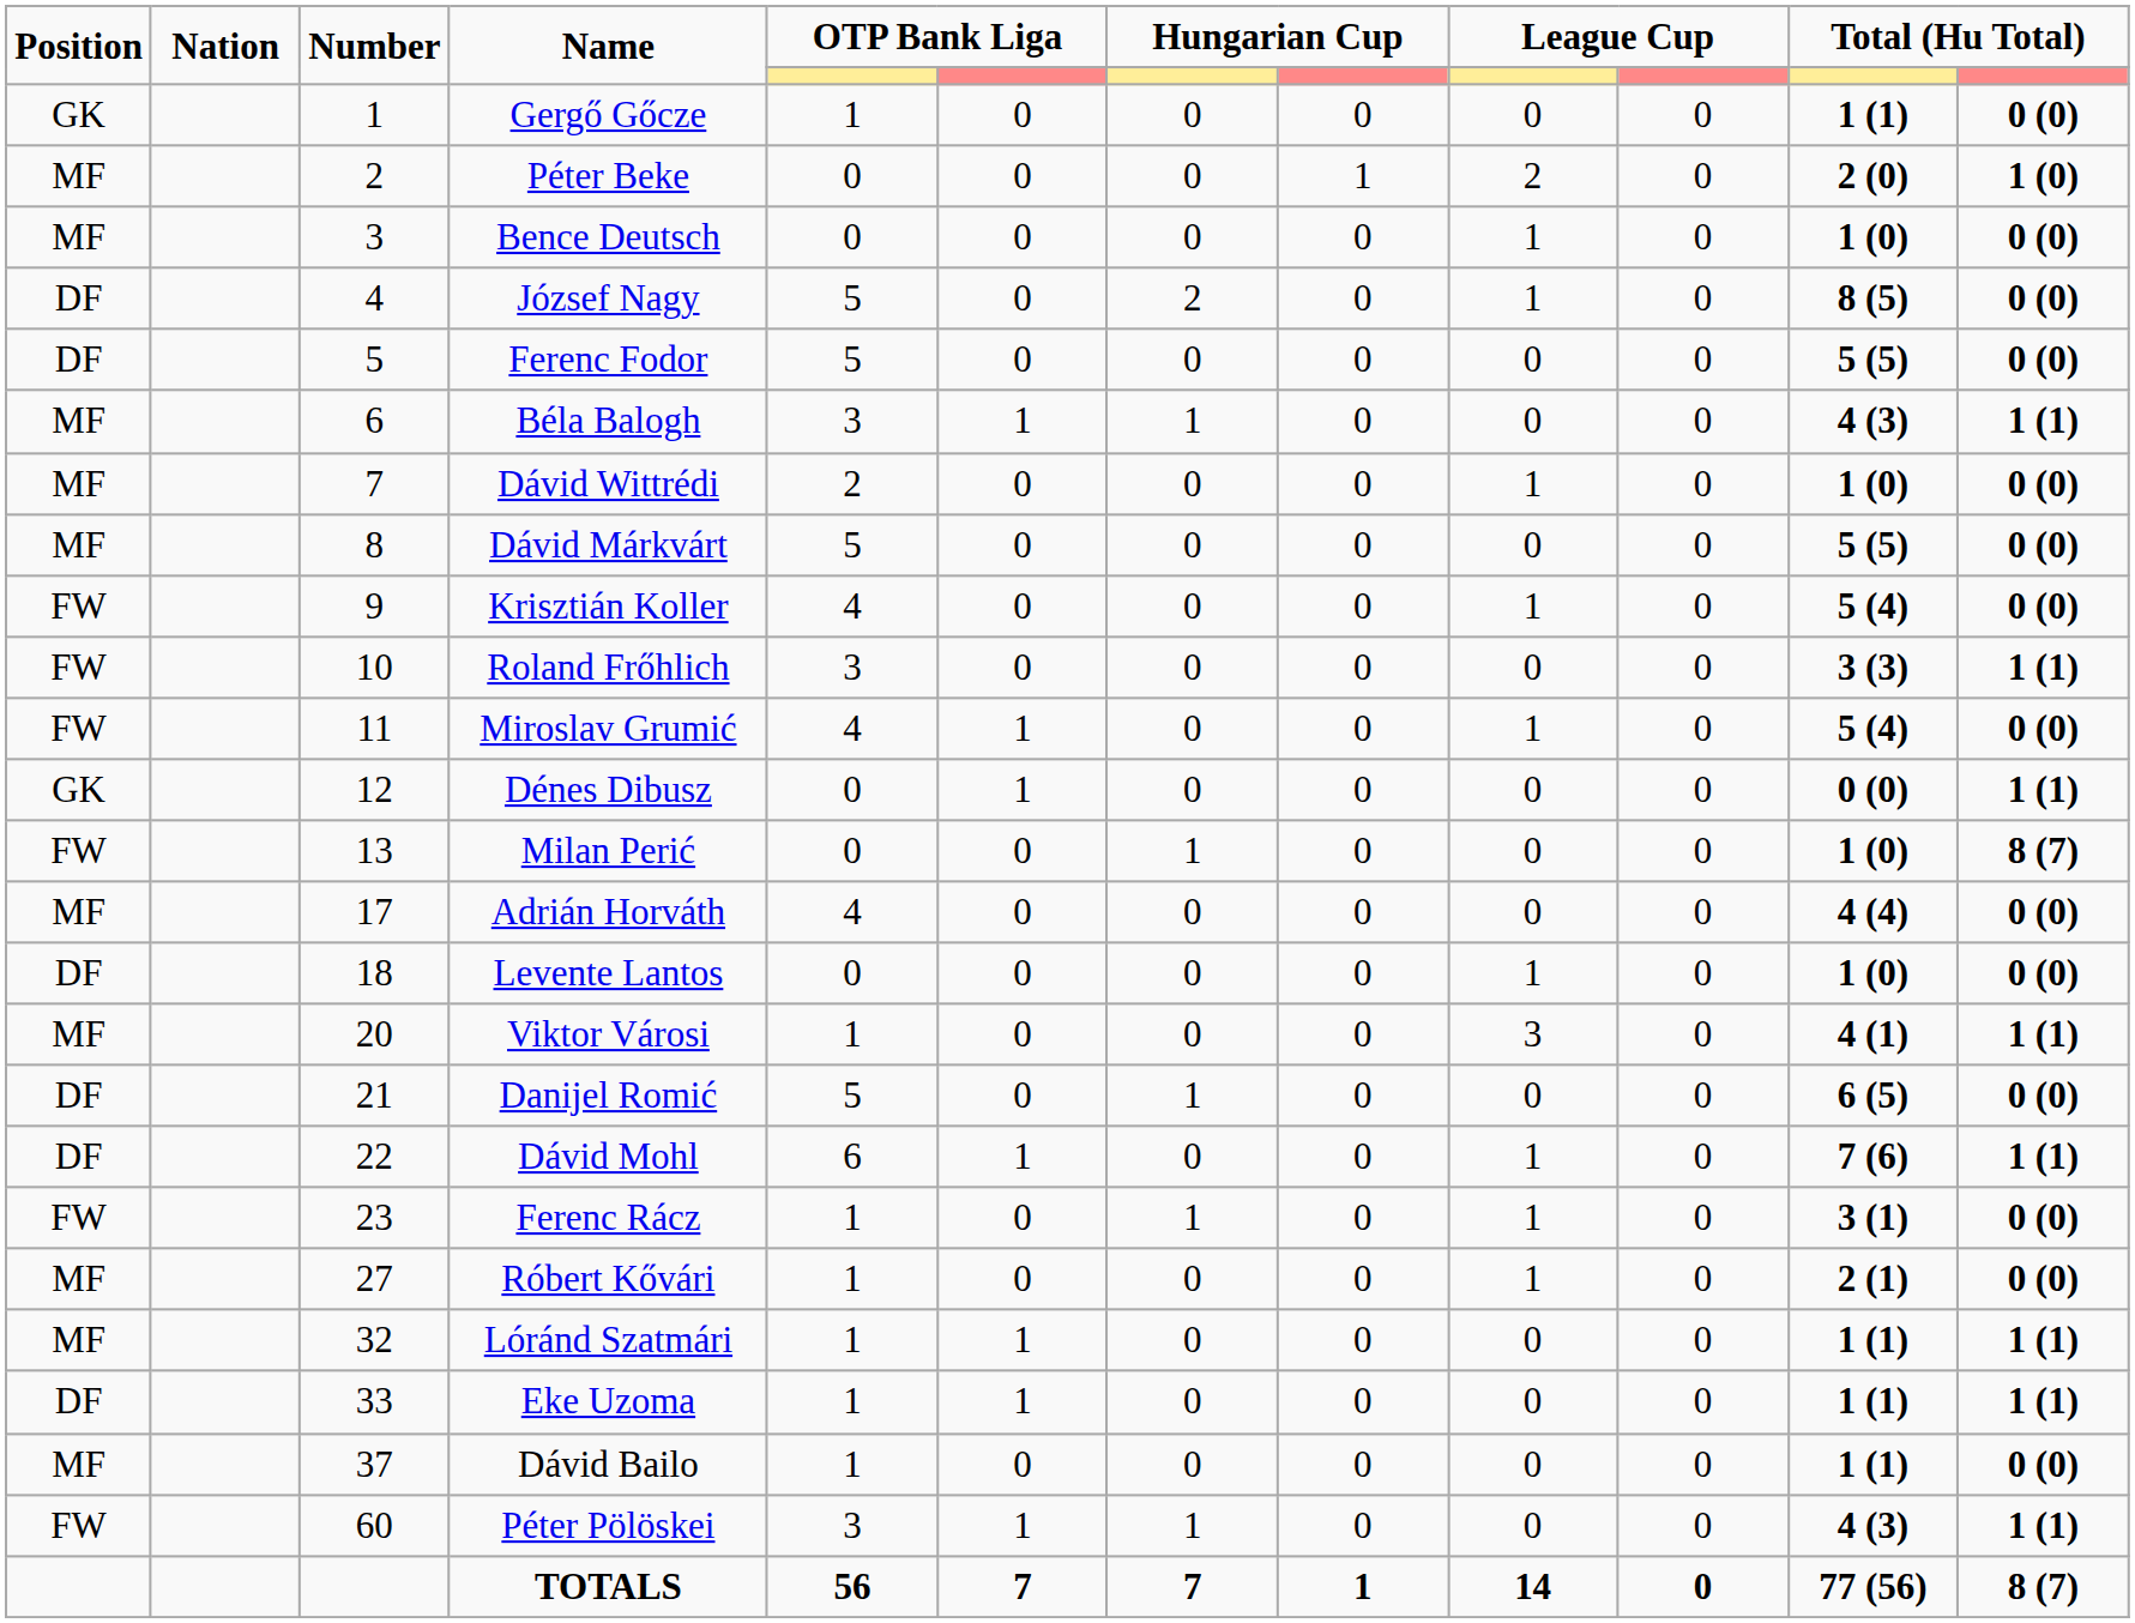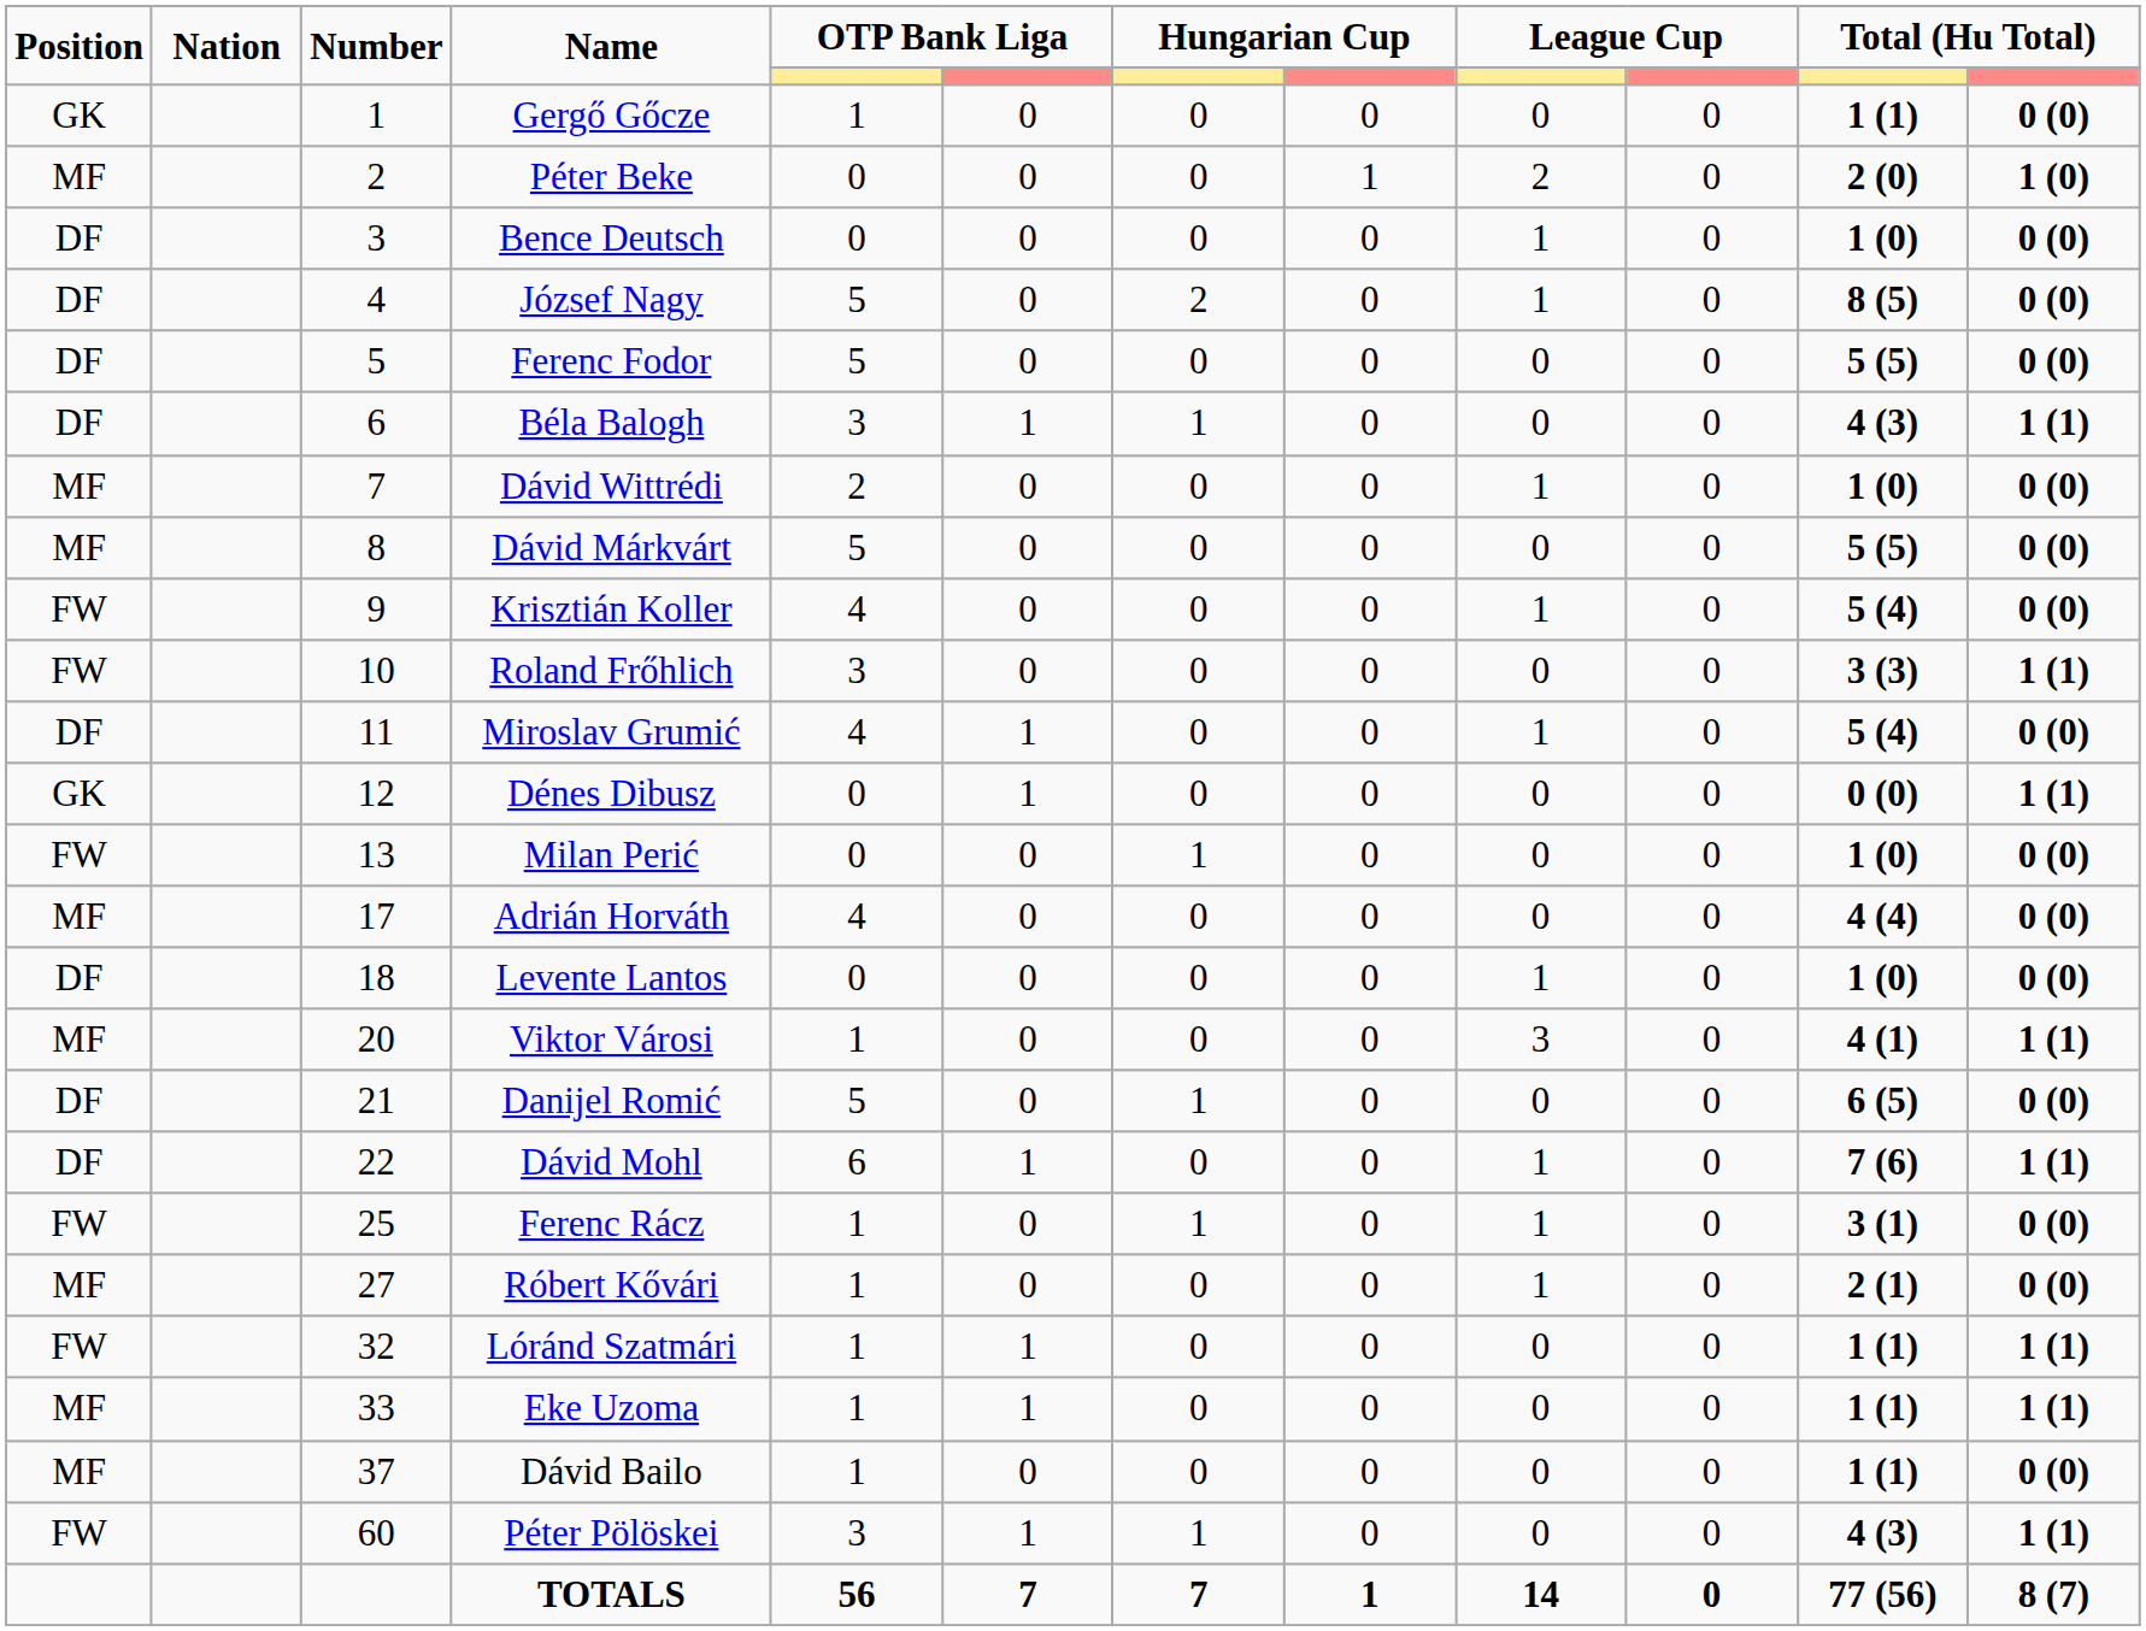 <table class="wikitable" style="font-size: 95%; text-align: center;">
 <tr>
 <td rowspan="2" width="5%" align="center"><strong>Position</strong></td>
 <td rowspan="2" width="7%" align="center"><strong>Nation</strong></td>
 <td rowspan="2" width="5%" align="center"><strong>Number</strong></td>
 <td rowspan="2" width="15%" align="center"><strong>Name</strong></td>
 <td colspan="2" align="center"><strong>OTP Bank Liga</strong></td>
 <td colspan="2" align="center"><strong>Hungarian Cup</strong></td>
 <td colspan="2" align="center"><strong>League Cup</strong></td>
 <td colspan="2" align="center"><strong>Total (Hu Total)</strong></td>
 </tr>
 <tr>
 <th width=60 style="background: #FFEE99"></th>
 <th width=60 style="background: #FF8888"></th>
 <th width=60 style="background: #FFEE99"></th>
 <th width=60 style="background: #FF8888"></th>
 <th width=60 style="background: #FFEE99"></th>
 <th width=60 style="background: #FF8888"></th>
 <th width=60 style="background: #FFEE99"></th>
 <th width=60 style="background: #FF8888"></th>
 </tr>
 <tr>
 <td>GK</td>
 <td></td>
 <td>1</td>
 <td><a href='#'>Gergő Gőcze</a></td>
 <td>1</td>
 <td>0</td>
 <td>0</td>
 <td>0</td>
 <td>0</td>
 <td>0</td>
 <td><strong>1 (1)</strong></td>
 <td><strong>0 (0)</strong></td>
 </tr>
 <tr>
 <td>MF</td>
 <td></td>
 <td>2</td>
 <td><a href='#'>Péter Beke</a></td>
 <td>0</td>
 <td>0</td>
 <td>0</td>
 <td>1</td>
 <td>2</td>
 <td>0</td>
 <td><strong>2 (0)</strong></td>
 <td><strong>1 (0)</strong></td>
 </tr>
 <tr>
-<td>MF</td>
+<td>DF</td>
 <td></td>
 <td>3</td>
 <td><a href='#'>Bence Deutsch</a></td>
 <td>0</td>
 <td>0</td>
 <td>0</td>
 <td>0</td>
 <td>1</td>
 <td>0</td>
 <td><strong>1 (0)</strong></td>
 <td><strong>0 (0)</strong></td>
 </tr>
 <tr>
 <td>DF</td>
 <td></td>
 <td>4</td>
 <td><a href='#'>József Nagy</a></td>
 <td>5</td>
 <td>0</td>
 <td>2</td>
 <td>0</td>
 <td>1</td>
 <td>0</td>
 <td><strong>8 (5)</strong></td>
 <td><strong>0 (0)</strong></td>
 </tr>
 <tr>
 <td>DF</td>
 <td></td>
 <td>5</td>
 <td><a href='#'>Ferenc Fodor</a></td>
 <td>5</td>
 <td>0</td>
 <td>0</td>
 <td>0</td>
 <td>0</td>
 <td>0</td>
 <td><strong>5 (5)</strong></td>
 <td><strong>0 (0)</strong></td>
 </tr>
 <tr>
-<td>MF</td>
+<td>DF</td>
 <td></td>
 <td>6</td>
 <td><a href='#'>Béla Balogh</a></td>
 <td>3</td>
 <td>1</td>
 <td>1</td>
 <td>0</td>
 <td>0</td>
 <td>0</td>
 <td><strong>4 (3)</strong></td>
 <td><strong>1 (1)</strong></td>
 </tr>
 <tr>
 <td>MF</td>
 <td></td>
 <td>7</td>
 <td><a href='#'>Dávid Wittrédi</a></td>
 <td>2</td>
 <td>0</td>
 <td>0</td>
 <td>0</td>
 <td>1</td>
 <td>0</td>
 <td><strong>1 (0)</strong></td>
 <td><strong>0 (0)</strong></td>
 </tr>
 <tr>
 <td>MF</td>
 <td></td>
 <td>8</td>
 <td><a href='#'>Dávid Márkvárt</a></td>
 <td>5</td>
 <td>0</td>
 <td>0</td>
 <td>0</td>
 <td>0</td>
 <td>0</td>
 <td><strong>5 (5)</strong></td>
 <td><strong>0 (0)</strong></td>
 </tr>
 <tr>
 <td>FW</td>
 <td></td>
 <td>9</td>
 <td><a href='#'>Krisztián Koller</a></td>
 <td>4</td>
 <td>0</td>
 <td>0</td>
 <td>0</td>
 <td>1</td>
 <td>0</td>
 <td><strong>5 (4)</strong></td>
 <td><strong>0 (0)</strong></td>
 </tr>
 <tr>
 <td>FW</td>
 <td></td>
 <td>10</td>
 <td><a href='#'>Roland Frőhlich</a></td>
 <td>3</td>
 <td>0</td>
 <td>0</td>
 <td>0</td>
 <td>0</td>
 <td>0</td>
 <td><strong>3 (3)</strong></td>
 <td><strong>1 (1)</strong></td>
 </tr>
 <tr>
-<td>FW</td>
+<td>DF</td>
 <td></td>
 <td>11</td>
 <td><a href='#'>Miroslav Grumić</a></td>
 <td>4</td>
 <td>1</td>
 <td>0</td>
 <td>0</td>
 <td>1</td>
 <td>0</td>
 <td><strong>5 (4)</strong></td>
 <td><strong>0 (0)</strong></td>
 </tr>
 <tr>
 <td>GK</td>
 <td></td>
 <td>12</td>
 <td><a href='#'>Dénes Dibusz</a></td>
 <td>0</td>
 <td>1</td>
 <td>0</td>
 <td>0</td>
 <td>0</td>
 <td>0</td>
 <td><strong>0 (0)</strong></td>
 <td><strong>1 (1)</strong></td>
 </tr>
 <tr>
 <td>FW</td>
 <td></td>
 <td>13</td>
 <td><a href='#'>Milan Perić</a></td>
 <td>0</td>
 <td>0</td>
 <td>1</td>
 <td>0</td>
 <td>0</td>
 <td>0</td>
 <td><strong>1 (0)</strong></td>
-<td><strong>8 (7)</strong></td>
+<td><strong>0 (0)</strong></td>
 </tr>
 <tr>
 <td>MF</td>
 <td></td>
 <td>17</td>
 <td><a href='#'>Adrián Horváth</a></td>
 <td>4</td>
 <td>0</td>
 <td>0</td>
 <td>0</td>
 <td>0</td>
 <td>0</td>
 <td><strong>4 (4)</strong></td>
 <td><strong>0 (0)</strong></td>
 </tr>
 <tr>
 <td>DF</td>
 <td></td>
 <td>18</td>
 <td><a href='#'>Levente Lantos</a></td>
 <td>0</td>
 <td>0</td>
 <td>0</td>
 <td>0</td>
 <td>1</td>
 <td>0</td>
 <td><strong>1 (0)</strong></td>
 <td><strong>0 (0)</strong></td>
 </tr>
 <tr>
 <td>MF</td>
 <td></td>
 <td>20</td>
 <td><a href='#'>Viktor Városi</a></td>
 <td>1</td>
 <td>0</td>
 <td>0</td>
 <td>0</td>
 <td>3</td>
 <td>0</td>
 <td><strong>4 (1)</strong></td>
 <td><strong>1 (1)</strong></td>
 </tr>
 <tr>
 <td>DF</td>
 <td></td>
 <td>21</td>
 <td><a href='#'>Danijel Romić</a></td>
 <td>5</td>
 <td>0</td>
 <td>1</td>
 <td>0</td>
 <td>0</td>
 <td>0</td>
 <td><strong>6 (5)</strong></td>
 <td><strong>0 (0)</strong></td>
 </tr>
 <tr>
 <td>DF</td>
 <td></td>
 <td>22</td>
 <td><a href='#'>Dávid Mohl</a></td>
 <td>6</td>
 <td>1</td>
 <td>0</td>
 <td>0</td>
 <td>1</td>
 <td>0</td>
 <td><strong>7 (6)</strong></td>
 <td><strong>1 (1)</strong></td>
 </tr>
 <tr>
 <td>FW</td>
 <td></td>
-<td>23</td>
+<td>25</td>
 <td><a href='#'>Ferenc Rácz</a></td>
 <td>1</td>
 <td>0</td>
 <td>1</td>
 <td>0</td>
 <td>1</td>
 <td>0</td>
 <td><strong>3 (1)</strong></td>
 <td><strong>0 (0)</strong></td>
 </tr>
 <tr>
 <td>MF</td>
 <td></td>
 <td>27</td>
 <td><a href='#'>Róbert Kővári</a></td>
 <td>1</td>
 <td>0</td>
 <td>0</td>
 <td>0</td>
 <td>1</td>
 <td>0</td>
 <td><strong>2 (1)</strong></td>
 <td><strong>0 (0)</strong></td>
 </tr>
 <tr>
-<td>MF</td>
+<td>FW</td>
 <td></td>
 <td>32</td>
 <td><a href='#'>Lóránd Szatmári</a></td>
 <td>1</td>
 <td>1</td>
 <td>0</td>
 <td>0</td>
 <td>0</td>
 <td>0</td>
 <td><strong>1 (1)</strong></td>
 <td><strong>1 (1)</strong></td>
 </tr>
 <tr>
-<td>DF</td>
+<td>MF</td>
 <td></td>
 <td>33</td>
 <td><a href='#'>Eke Uzoma</a></td>
 <td>1</td>
 <td>1</td>
 <td>0</td>
 <td>0</td>
 <td>0</td>
 <td>0</td>
 <td><strong>1 (1)</strong></td>
 <td><strong>1 (1)</strong></td>
 </tr>
 <tr>
 <td>MF</td>
 <td></td>
 <td>37</td>
 <td>Dávid Bailo</td>
 <td>1</td>
 <td>0</td>
 <td>0</td>
 <td>0</td>
 <td>0</td>
 <td>0</td>
 <td><strong>1 (1)</strong></td>
 <td><strong>0 (0)</strong></td>
 </tr>
 <tr>
 <td>FW</td>
 <td></td>
 <td>60</td>
 <td><a href='#'>Péter Pölöskei</a></td>
 <td>3</td>
 <td>1</td>
 <td>1</td>
 <td>0</td>
 <td>0</td>
 <td>0</td>
 <td><strong>4 (3)</strong></td>
 <td><strong>1 (1)</strong></td>
 </tr>
 <tr>
 <td></td>
 <td></td>
 <td></td>
 <td><strong>TOTALS</strong></td>
 <td><strong>56</strong></td>
 <td><strong>7</strong></td>
 <td><strong>7</strong></td>
 <td><strong>1</strong></td>
 <td><strong>14</strong></td>
 <td><strong>0</strong></td>
 <td><strong>77 (56)</strong></td>
 <td><strong>8 (7)</strong></td>
 </tr>
 <tr>
 </tr>
 </table>
